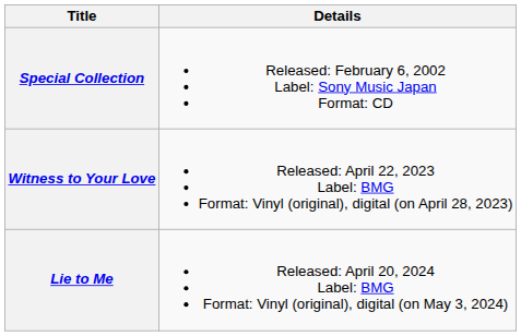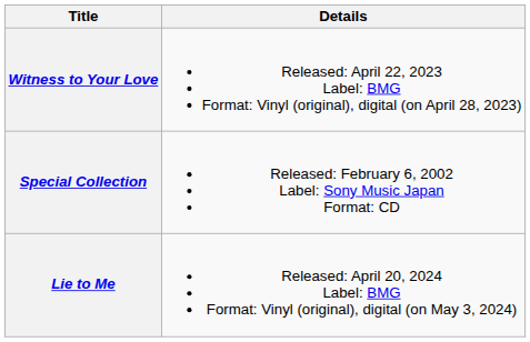 <table class="wikitable plainrowheaders" style="text-align:center;" border="1">
 <tr>
 <th scope="col">Title</th>
 <th scope="col">Details</th>
 </tr>
 <tr>
+<th scope="row"><em><a href='#'>Witness to Your Love</a></em></th>
+<td><br><ul><li>Released: April 22, 2023</li><li>Label: <a href='#'>BMG</a></li><li>Format: Vinyl (original), digital (on April 28, 2023)</li></ul></td>
+</tr>
+<tr>
 <th scope="row"><em><a href='#'>Special Collection</a></em></th>
 <td><br><ul><li>Released: February 6, 2002</li><li>Label: <a href='#'>Sony Music Japan</a></li><li>Format: CD</li></ul></td>
-</tr>
-<tr>
-<th scope="row"><em><a href='#'>Witness to Your Love</a></em></th>
-<td><br><ul><li>Released: April 22, 2023</li><li>Label: <a href='#'>BMG</a></li><li>Format: Vinyl (original), digital (on April 28, 2023)</li></ul></td>
 </tr>
 <tr>
 <th scope="row"><em><a href='#'>Lie to Me</a></em></th>
 <td><br><ul><li>Released: April 20, 2024</li><li>Label: <a href='#'>BMG</a></li><li>Format: Vinyl (original), digital (on May 3, 2024)</li></ul></td>
 </tr>
 </table>
